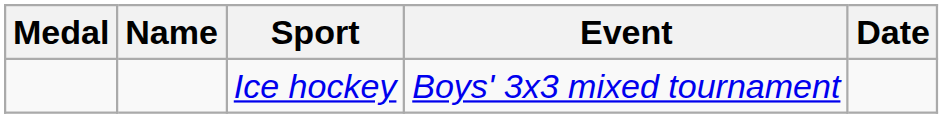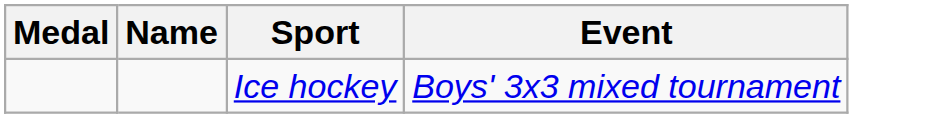 <table class="wikitable sortable" style="font-size: 95%">
 <tr>
 <th>Medal</th>
 <th>Name</th>
 <th>Sport</th>
 <th>Event</th>
-<th>Date</th>
 </tr>
 <tr>
 <td><em></em></td>
 <td><em></em></td>
 <td><em><a href='#'>Ice hockey</a></em></td>
 <td><em><a href='#'>Boys' 3x3 mixed tournament</a></em></td>
-<td><em></em></td>
 </tr>
 </table>
